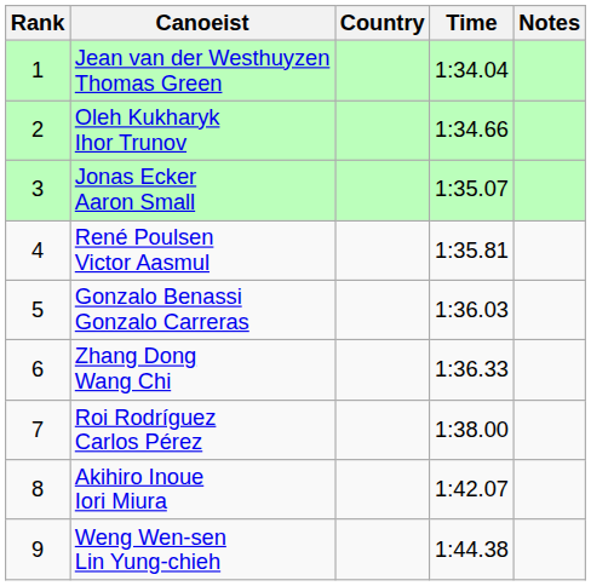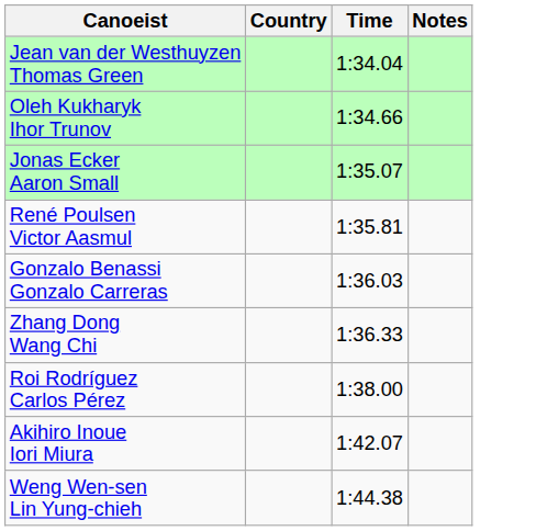 <table class="wikitable" style="text-align:center">
 <tr>
-<th>Rank</th>
 <th>Canoeist</th>
 <th>Country</th>
 <th>Time</th>
 <th>Notes</th>
 </tr>
 <tr bgcolor=bbffbb>
-<td>1</td>
 <td align="left"><a href='#'>Jean van der Westhuyzen</a><br><a href='#'>Thomas Green</a></td>
 <td align="left"></td>
 <td>1:34.04</td>
 <td></td>
 </tr>
 <tr bgcolor=bbffbb>
-<td>2</td>
 <td align="left"><a href='#'>Oleh Kukharyk</a><br><a href='#'>Ihor Trunov</a></td>
 <td align="left"></td>
 <td>1:34.66</td>
 <td></td>
 </tr>
 <tr bgcolor=bbffbb>
-<td>3</td>
 <td align="left"><a href='#'>Jonas Ecker</a><br><a href='#'>Aaron Small</a></td>
 <td align="left"></td>
 <td>1:35.07</td>
 <td></td>
 </tr>
 <tr>
-<td>4</td>
 <td align="left"><a href='#'>René Poulsen</a><br><a href='#'>Victor Aasmul</a></td>
 <td align="left"></td>
 <td>1:35.81</td>
 <td></td>
 </tr>
 <tr>
-<td>5</td>
 <td align="left"><a href='#'>Gonzalo Benassi</a><br><a href='#'>Gonzalo Carreras</a></td>
 <td align="left"></td>
 <td>1:36.03</td>
 <td></td>
 </tr>
 <tr>
-<td>6</td>
 <td align="left"><a href='#'>Zhang Dong</a><br><a href='#'>Wang Chi</a></td>
 <td align="left"></td>
 <td>1:36.33</td>
 <td></td>
 </tr>
 <tr>
-<td>7</td>
 <td align="left"><a href='#'>Roi Rodríguez</a><br><a href='#'>Carlos Pérez</a></td>
 <td align="left"></td>
 <td>1:38.00</td>
 <td></td>
 </tr>
 <tr>
-<td>8</td>
 <td align="left"><a href='#'>Akihiro Inoue</a><br><a href='#'>Iori Miura</a></td>
 <td align="left"></td>
 <td>1:42.07</td>
 <td></td>
 </tr>
 <tr>
-<td>9</td>
 <td align="left"><a href='#'>Weng Wen-sen</a><br><a href='#'>Lin Yung-chieh</a></td>
 <td align="left"></td>
 <td>1:44.38</td>
 <td></td>
 </tr>
 </table>
